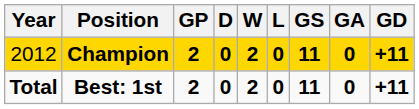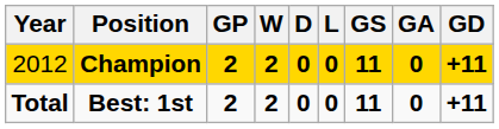 <table class="wikitable" style="text-align: center;">
 <tr>
 <th>Year</th>
 <th>Position</th>
 <th>GP</th>
+<th>W</th>
 <th>D</th>
-<th>W</th>
 <th>L</th>
 <th>GS</th>
 <th>GA</th>
 <th>GD</th>
 </tr>
 <tr bgcolor=gold>
 <td> 2012</td>
 <td><strong>Champion</strong></td>
 <td><strong>2</strong></td>
+<td><strong>2</strong></td>
 <td><strong>0</strong></td>
-<td><strong>2</strong></td>
 <td><strong>0</strong></td>
 <td><strong>11</strong></td>
 <td><strong>0</strong></td>
 <td><strong>+11</strong></td>
 </tr>
 <tr>
 <td><strong>Total</strong></td>
 <td><strong>Best: 1st</strong></td>
 <td><strong>2</strong></td>
+<td><strong>2</strong></td>
 <td><strong>0</strong></td>
-<td><strong>2</strong></td>
 <td><strong>0</strong></td>
 <td><strong>11</strong></td>
 <td><strong>0</strong></td>
 <td><strong>+11</strong></td>
 </tr>
 </table>
